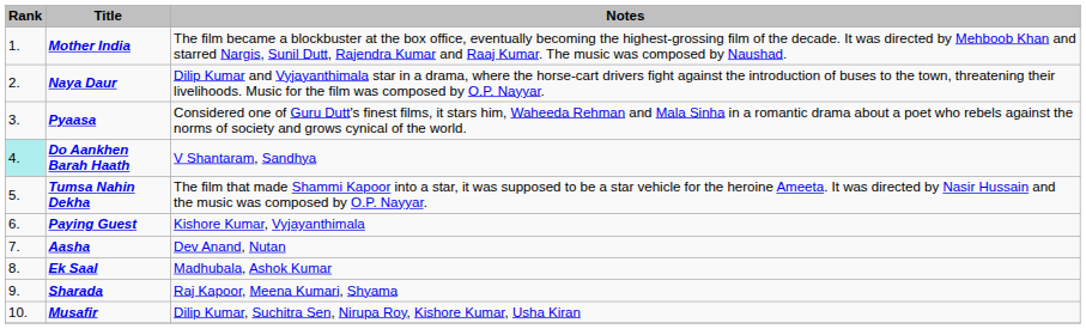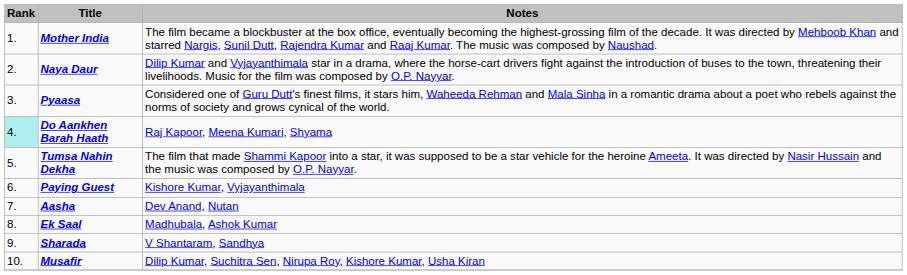 <table class="wikitable">
 <tr style="background:silver; text-align:center;">
 <td><strong>Rank</strong></td>
 <td><strong>Title</strong></td>
 <td><strong>Notes</strong></td>
 </tr>
 <tr>
 <td>1.</td>
 <td><strong><em><a href='#'>Mother India</a></em></strong></td>
 <td>The film became a blockbuster at the box office, eventually becoming the highest-grossing film of the decade. It was directed by <a href='#'>Mehboob Khan</a> and starred <a href='#'>Nargis</a>, <a href='#'>Sunil Dutt</a>, <a href='#'>Rajendra Kumar</a> and <a href='#'>Raaj Kumar</a>. The music was composed by <a href='#'>Naushad</a>.</td>
 </tr>
 <tr>
 <td>2.</td>
 <td><strong><em><a href='#'>Naya Daur</a></em></strong></td>
 <td><a href='#'>Dilip Kumar</a> and <a href='#'>Vyjayanthimala</a> star in a drama, where the horse-cart drivers fight against the introduction of buses to the town, threatening their livelihoods. Music for the film was composed by <a href='#'>O.P. Nayyar</a>.</td>
 </tr>
 <tr>
 <td>3.</td>
 <td><strong><em><a href='#'>Pyaasa</a></em></strong></td>
 <td>Considered one of <a href='#'>Guru Dutt</a>'s finest films, it stars him, <a href='#'>Waheeda Rehman</a> and <a href='#'>Mala Sinha</a> in a romantic drama about a poet who rebels against the norms of society and grows cynical of the world.</td>
 </tr>
 <tr>
 <td style="background: paleturquoise;">4.</td>
 <td><strong><em><a href='#'>Do Aankhen Barah Haath</a></em></strong></td>
-<td><a href='#'>V Shantaram</a>, <a href='#'>Sandhya</a></td>
+<td><a href='#'>Raj Kapoor</a>, <a href='#'>Meena Kumari</a>, <a href='#'>Shyama</a></td>
 </tr>
 <tr>
 <td>5.</td>
 <td><strong><em><a href='#'>Tumsa Nahin Dekha</a></em></strong></td>
 <td>The film that made <a href='#'>Shammi Kapoor</a> into a star, it was supposed to be a star vehicle for the heroine <a href='#'>Ameeta</a>. It was directed by <a href='#'>Nasir Hussain</a> and the music was composed by <a href='#'>O.P. Nayyar</a>.</td>
 </tr>
 <tr>
 <td>6.</td>
 <td><strong><em><a href='#'>Paying Guest</a></em></strong></td>
 <td><a href='#'>Kishore Kumar</a>, <a href='#'>Vyjayanthimala</a></td>
 </tr>
 <tr>
 <td>7.</td>
 <td><strong><em><a href='#'>Aasha</a></em></strong></td>
 <td><a href='#'>Dev Anand</a>, <a href='#'>Nutan</a></td>
 </tr>
 <tr>
 <td>8.</td>
 <td><strong><em><a href='#'>Ek Saal</a></em></strong></td>
 <td><a href='#'>Madhubala</a>, <a href='#'>Ashok Kumar</a></td>
 </tr>
 <tr>
 <td>9.</td>
 <td><strong><em><a href='#'>Sharada</a></em></strong></td>
-<td><a href='#'>Raj Kapoor</a>, <a href='#'>Meena Kumari</a>, <a href='#'>Shyama</a></td>
+<td><a href='#'>V Shantaram</a>, <a href='#'>Sandhya</a></td>
 </tr>
 <tr>
 <td>10.</td>
 <td><strong><em><a href='#'>Musafir</a></em></strong></td>
 <td><a href='#'>Dilip Kumar</a>, <a href='#'>Suchitra Sen</a>, <a href='#'>Nirupa Roy</a>, <a href='#'>Kishore Kumar</a>, <a href='#'>Usha Kiran</a></td>
 </tr>
 <tr>
 </tr>
 </table>
